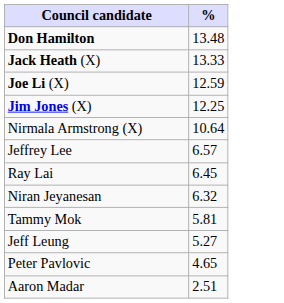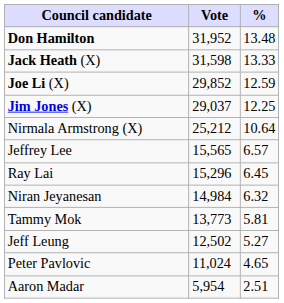 <table class="wikitable">
 <tr>
 <th style="background:#ddf; width:200px;">Council candidate</th>
+<th style="background:#ddf; width:50px;">Vote</th>
 <th style="background:#ddf; width:30px;">%</th>
 </tr>
 <tr>
 <td><strong>Don Hamilton</strong></td>
+<td>31,952</td>
 <td>13.48</td>
 </tr>
 <tr>
 <td><strong>Jack Heath</strong> (X)</td>
+<td>31,598</td>
 <td>13.33</td>
 </tr>
 <tr>
 <td><strong>Joe Li</strong> (X)</td>
+<td>29,852</td>
 <td>12.59</td>
 </tr>
 <tr>
 <td><strong><a href='#'>Jim Jones</a></strong> (X)</td>
+<td>29,037</td>
 <td>12.25</td>
 </tr>
 <tr>
 <td>Nirmala Armstrong (X)</td>
+<td>25,212</td>
 <td>10.64</td>
 </tr>
 <tr>
 <td>Jeffrey Lee</td>
+<td>15,565</td>
 <td>6.57</td>
 </tr>
 <tr>
 <td>Ray Lai</td>
+<td>15,296</td>
 <td>6.45</td>
 </tr>
 <tr>
 <td>Niran Jeyanesan</td>
+<td>14,984</td>
 <td>6.32</td>
 </tr>
 <tr>
 <td>Tammy Mok</td>
+<td>13,773</td>
 <td>5.81</td>
 </tr>
 <tr>
 <td>Jeff Leung</td>
+<td>12,502</td>
 <td>5.27</td>
 </tr>
 <tr>
 <td>Peter Pavlovic</td>
+<td>11,024</td>
 <td>4.65</td>
 </tr>
 <tr>
 <td>Aaron Madar</td>
+<td>5,954</td>
 <td>2.51</td>
 </tr>
 </table>
